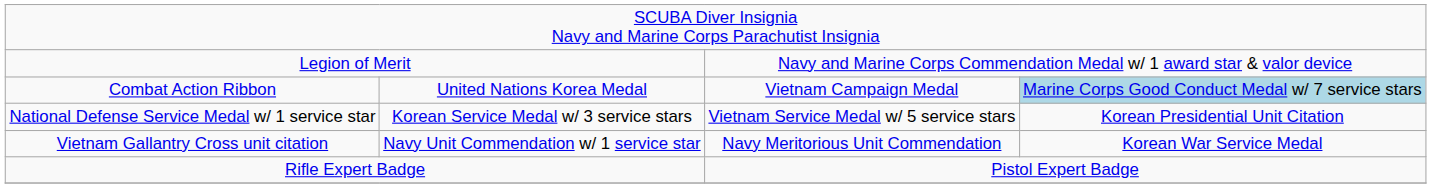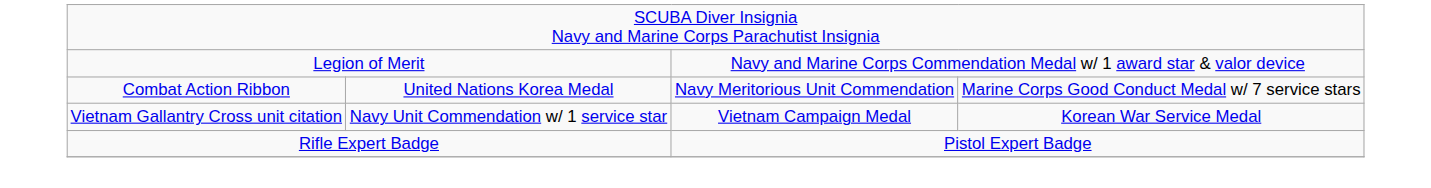 <table class="wikitable" style="margin:1em auto; text-align:center;">
 <tr>
 <td colspan="4"><a href='#'>SCUBA Diver Insignia</a><br><a href='#'>Navy and Marine Corps Parachutist Insignia</a></td>
 </tr>
 <tr>
 <td colspan="2"><a href='#'>Legion of Merit</a></td>
 <td colspan="2"><a href='#'>Navy and Marine Corps Commendation Medal</a> w/ 1 <a href='#'>award star</a> & <a href='#'>valor device</a></td>
 </tr>
 <tr>
 <td><a href='#'>Combat Action Ribbon</a></td>
 <td><a href='#'>United Nations Korea Medal</a></td>
-<td><a href='#'>Vietnam Campaign Medal</a></td>
-<td style="background: lightblue;"><a href='#'>Marine Corps Good Conduct Medal</a> w/ 7 service stars</td>
-</tr>
-<tr>
-<td><a href='#'>National Defense Service Medal</a> w/ 1 service star</td>
-<td><a href='#'>Korean Service Medal</a> w/ 3 service stars</td>
-<td><a href='#'>Vietnam Service Medal</a> w/ 5 service stars</td>
-<td><a href='#'>Korean Presidential Unit Citation</a></td>
+<td><a href='#'>Navy Meritorious Unit Commendation</a></td>
+<td><a href='#'>Marine Corps Good Conduct Medal</a> w/ 7 service stars</td>
 </tr>
 <tr>
 <td><a href='#'>Vietnam Gallantry Cross unit citation</a></td>
 <td><a href='#'>Navy Unit Commendation</a> w/ 1 <a href='#'>service star</a></td>
-<td><a href='#'>Navy Meritorious Unit Commendation</a></td>
+<td><a href='#'>Vietnam Campaign Medal</a></td>
 <td><a href='#'>Korean War Service Medal</a></td>
 </tr>
 <tr>
 <td colspan="2"><a href='#'>Rifle Expert Badge</a></td>
 <td colspan="2"><a href='#'>Pistol Expert Badge</a></td>
 </tr>
 <tr>
 </tr>
 </table>
